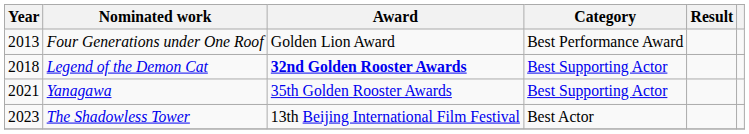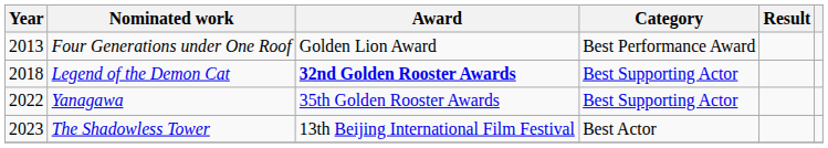 <table class="wikitable">
 <tr>
 <th>Year</th>
 <th>Nominated work</th>
 <th>Award</th>
 <th>Category</th>
 <th>Result</th>
 <th></th>
 </tr>
 <tr>
 <td>2013</td>
 <td><em>Four Generations under One Roof</em></td>
 <td>Golden Lion Award</td>
 <td>Best Performance Award</td>
 <td></td>
 <td></td>
 </tr>
 <tr>
 <td>2018</td>
 <td><em><a href='#'>Legend of the Demon Cat</a></em></td>
 <td><strong><a href='#'>32nd Golden Rooster Awards</a></strong></td>
 <td><a href='#'>Best Supporting Actor</a></td>
 <td></td>
 <td></td>
 </tr>
 <tr>
-<td>2021</td>
+<td>2022</td>
 <td><em><a href='#'>Yanagawa</a></em></td>
 <td><a href='#'>35th Golden Rooster Awards</a></td>
 <td><a href='#'>Best Supporting Actor</a></td>
 <td></td>
 <td></td>
 </tr>
 <tr>
 <td>2023</td>
 <td><em><a href='#'>The Shadowless Tower</a></em></td>
 <td>13th <a href='#'>Beijing International Film Festival</a></td>
 <td>Best Actor</td>
 <td></td>
 <td></td>
 </tr>
 <tr>
 </tr>
 </table>
